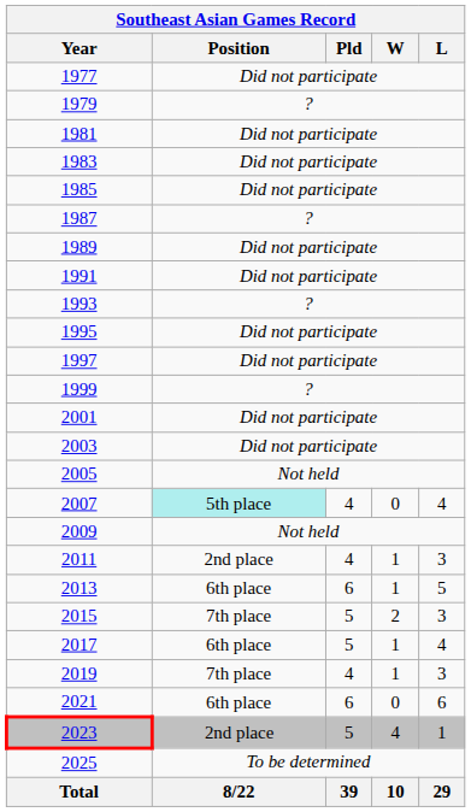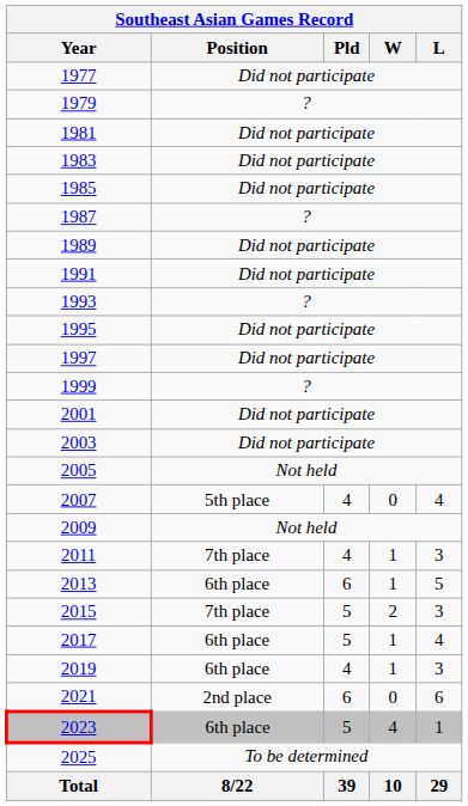 <table class="wikitable" style="text-align: center;">
 <tr>
 <th colspan=9><a href='#'>Southeast Asian Games Record</a></th>
 </tr>
 <tr>
 <th width=25%>Year</th>
 <th width=30%>Position</th>
 <th width=8%>Pld</th>
 <th width=8%>W</th>
 <th width=8%>L</th>
 </tr>
 <tr>
 <td> <a href='#'>1977</a></td>
 <td colspan=4><em>Did not participate</em></td>
 </tr>
 <tr>
 <td> <a href='#'>1979</a></td>
 <td colspan=4><em>?</em></td>
 </tr>
 <tr>
 <td> <a href='#'>1981</a></td>
 <td colspan=4><em>Did not participate</em></td>
 </tr>
 <tr>
 <td> <a href='#'>1983</a></td>
 <td colspan=4><em>Did not participate</em></td>
 </tr>
 <tr>
 <td> <a href='#'>1985</a></td>
 <td colspan=4><em>Did not participate</em></td>
 </tr>
 <tr>
 <td> <a href='#'>1987</a></td>
 <td colspan=4><em>?</em></td>
 </tr>
 <tr>
 <td> <a href='#'>1989</a></td>
 <td colspan=4><em>Did not participate</em></td>
 </tr>
 <tr>
 <td> <a href='#'>1991</a></td>
 <td colspan=4><em>Did not participate</em></td>
 </tr>
 <tr>
 <td> <a href='#'>1993</a></td>
 <td colspan=4><em>?</em></td>
 </tr>
 <tr>
 <td> <a href='#'>1995</a></td>
 <td colspan=4><em>Did not participate</em></td>
 </tr>
 <tr>
 <td> <a href='#'>1997</a></td>
 <td colspan=4><em>Did not participate</em></td>
 </tr>
 <tr>
 <td> <a href='#'>1999</a></td>
 <td colspan=4><em>?</em></td>
 </tr>
 <tr>
 <td> <a href='#'>2001</a></td>
 <td colspan=4><em>Did not participate</em></td>
 </tr>
 <tr>
 <td> <a href='#'>2003</a></td>
 <td colspan=4><em>Did not participate</em></td>
 </tr>
 <tr>
 <td> <a href='#'>2005</a></td>
 <td colspan=4><em>Not held</em></td>
 </tr>
 <tr>
 <td> <a href='#'>2007</a></td>
-<td style="background: paleturquoise;">5th place</td>
+<td>5th place</td>
 <td>4</td>
 <td>0</td>
 <td>4</td>
 </tr>
 <tr>
 <td> <a href='#'>2009</a></td>
 <td colspan=4><em>Not held</em></td>
 </tr>
 <tr>
 <td> <a href='#'>2011</a></td>
-<td>2nd place</td>
+<td>7th place</td>
 <td>4</td>
 <td>1</td>
 <td>3</td>
 </tr>
 <tr>
 <td> <a href='#'>2013</a></td>
 <td>6th place</td>
 <td>6</td>
 <td>1</td>
 <td>5</td>
 </tr>
 <tr>
 <td> <a href='#'>2015</a></td>
 <td>7th place</td>
 <td>5</td>
 <td>2</td>
 <td>3</td>
 </tr>
 <tr>
 <td> <a href='#'>2017</a></td>
 <td>6th place</td>
 <td>5</td>
 <td>1</td>
 <td>4</td>
 </tr>
 <tr>
 <td> <a href='#'>2019</a></td>
-<td>7th place</td>
+<td>6th place</td>
 <td>4</td>
 <td>1</td>
 <td>3</td>
 </tr>
 <tr>
 <td> <a href='#'>2021</a></td>
-<td>6th place</td>
+<td>2nd place</td>
 <td>6</td>
 <td>0</td>
 <td>6</td>
 </tr>
 <tr style="background:silver;">
 <td style="border: 3px solid red"> <a href='#'>2023</a></td>
-<td>2nd place</td>
+<td>6th place</td>
 <td>5</td>
 <td>4</td>
 <td>1</td>
 </tr>
 <tr>
 <td> <a href='#'>2025</a></td>
 <td colspan=4><em>To be determined</em></td>
 </tr>
 <tr>
 <th>Total</th>
 <th>8/22</th>
 <th>39</th>
 <th>10</th>
 <th>29</th>
 </tr>
 </table>
